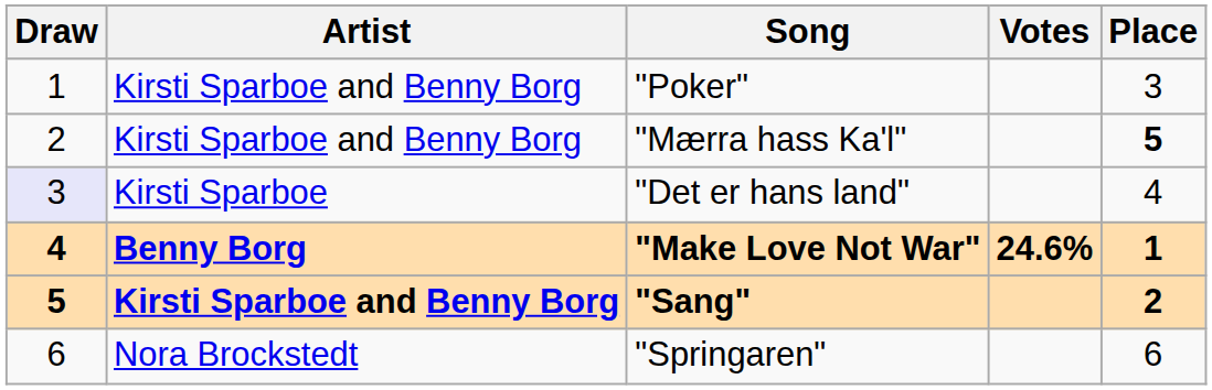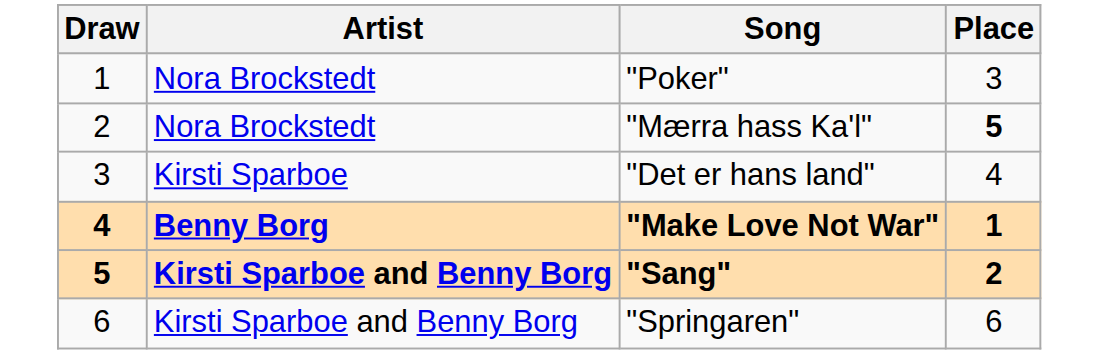 <table class="sortable wikitable" style="margin: 1em auto 1em auto; text-align:center">
 <tr bgcolor="#CCCCCC">
 <th>Draw</th>
 <th>Artist</th>
 <th>Song</th>
-<th>Votes</th>
 <th>Place</th>
 </tr>
 <tr>
 <td>1</td>
-<td align="left"><a href='#'>Kirsti Sparboe</a> and <a href='#'>Benny Borg</a></td>
+<td align="left"><a href='#'>Nora Brockstedt</a></td>
 <td align="left">"Poker"</td>
-<td></td>
 <td>3</td>
 </tr>
 <tr>
 <td>2</td>
-<td align="left"><a href='#'>Kirsti Sparboe</a> and <a href='#'>Benny Borg</a></td>
+<td align="left"><a href='#'>Nora Brockstedt</a></td>
 <td align="left">"Mærra hass Ka'l"</td>
-<td></td>
 <td><strong>5</strong></td>
 </tr>
 <tr>
-<td style="background: lavender;">3</td>
+<td>3</td>
 <td align="left"><a href='#'>Kirsti Sparboe</a></td>
 <td align="left">"Det er hans land"</td>
-<td></td>
 <td>4</td>
 </tr>
 <tr style="font-weight:bold; background:navajowhite;">
 <td>4</td>
 <td align="left"><a href='#'>Benny Borg</a></td>
 <td align="left">"Make Love Not War"</td>
-<td>24.6%</td>
 <td>1</td>
 </tr>
 <tr style="font-weight:bold; background:navajowhite;">
 <td>5</td>
 <td align="left"><a href='#'>Kirsti Sparboe</a> and <a href='#'>Benny Borg</a></td>
 <td align="left">"Sang"</td>
-<td></td>
 <td>2</td>
 </tr>
 <tr>
 <td>6</td>
-<td align="left"><a href='#'>Nora Brockstedt</a></td>
+<td align="left"><a href='#'>Kirsti Sparboe</a> and <a href='#'>Benny Borg</a></td>
 <td align="left">"Springaren"</td>
-<td></td>
 <td>6</td>
 </tr>
 </table>
